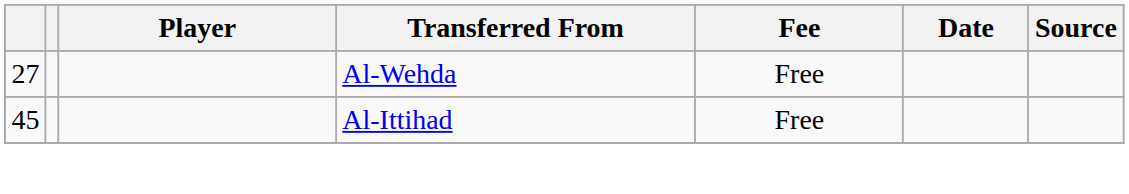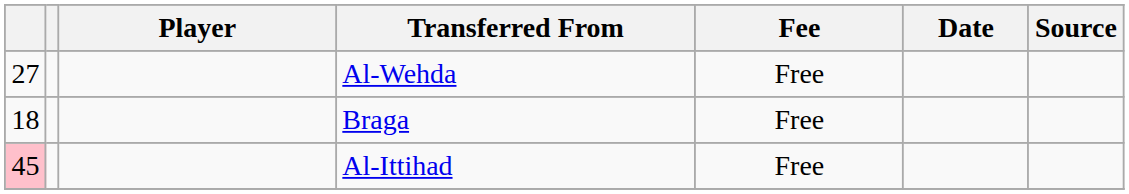 <table class="wikitable plainrowheaders sortable" style="font-size:95%">
 <tr>
 <th></th>
 <th></th>
 <th scope="col" style="width:200px;"><strong>Player</strong></th>
 <th scope="col" style="width:250px;"><strong>Transferred From</strong></th>
 <th scope="col" style="width:150px;"><strong>Fee</strong></th>
 <th scope="col" style="width:78px;"><strong>Date</strong></th>
 <th><strong>Source</strong></th>
 </tr>
 <tr>
 <td align=center>27</td>
 <td align=center></td>
 <td></td>
 <td> <a href='#'>Al-Wehda</a></td>
 <td align=center>Free</td>
 <td align=center></td>
 <td align=center></td>
 </tr>
 <tr>
-<td align=center>45</td>
+<td align=center>18</td>
+<td align=center></td>
+<td></td>
+<td> <a href='#'>Braga</a></td>
+<td align=center>Free</td>
+<td align=center></td>
+<td align=center></td>
+</tr>
+<tr>
+<td align=center style="background: pink;">45</td>
 <td align=center></td>
 <td></td>
 <td> <a href='#'>Al-Ittihad</a></td>
 <td align=center>Free</td>
 <td align=center></td>
 <td align=center></td>
 </tr>
 <tr>
 </tr>
 </table>
